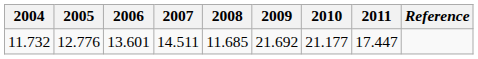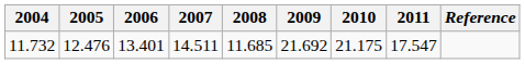 <table class="wikitable">
 <tr>
 <th>2004</th>
 <th>2005</th>
 <th>2006</th>
 <th>2007</th>
 <th>2008</th>
 <th>2009</th>
 <th>2010</th>
 <th>2011</th>
 <th><em>Reference</em></th>
 </tr>
 <tr>
 <td>11.732</td>
-<td>12.776</td>
-<td>13.601</td>
+<td>12.476</td>
+<td>13.401</td>
 <td>14.511</td>
 <td>11.685</td>
 <td>21.692</td>
-<td>21.177</td>
-<td>17.447</td>
+<td>21.175</td>
+<td>17.547</td>
 <td colspan=6><br></td>
 </tr>
 </table>
